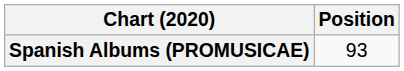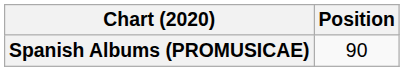 <table class="wikitable plainrowheaders" style="text-align:center">
 <tr>
 <th scope="col">Chart (2020)</th>
 <th scope="col">Position</th>
 </tr>
 <tr>
 <th scope="row">Spanish Albums (PROMUSICAE)</th>
-<td>93</td>
+<td>90</td>
 </tr>
 </table>
